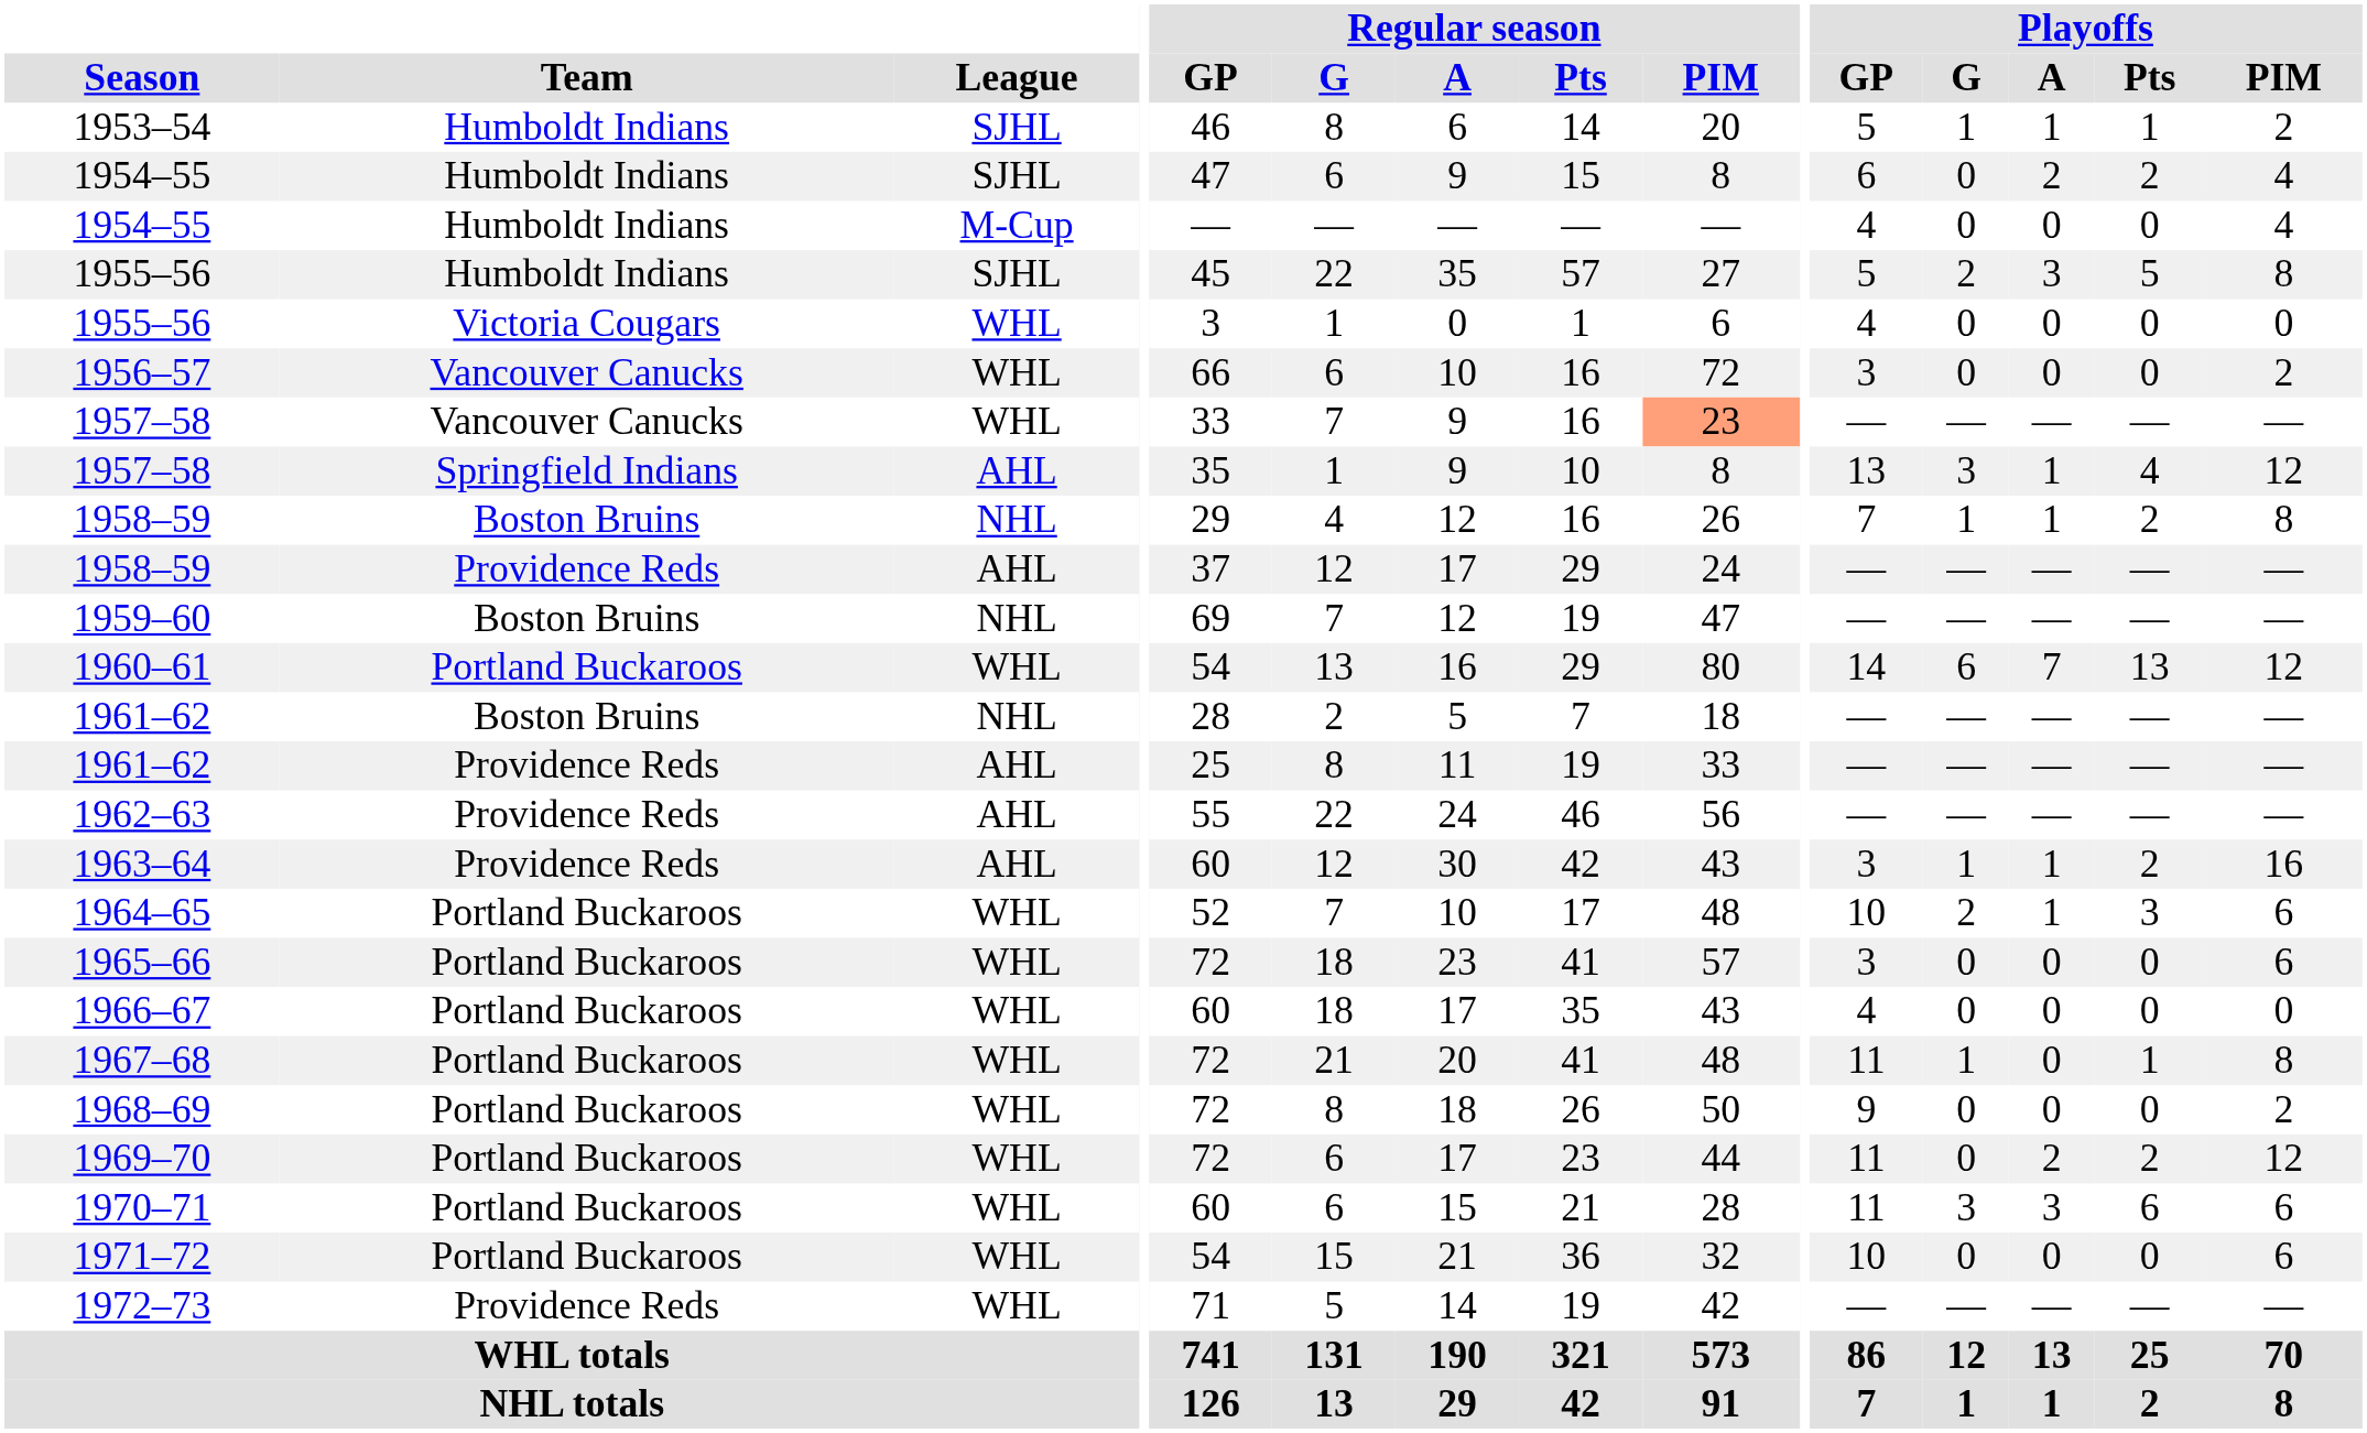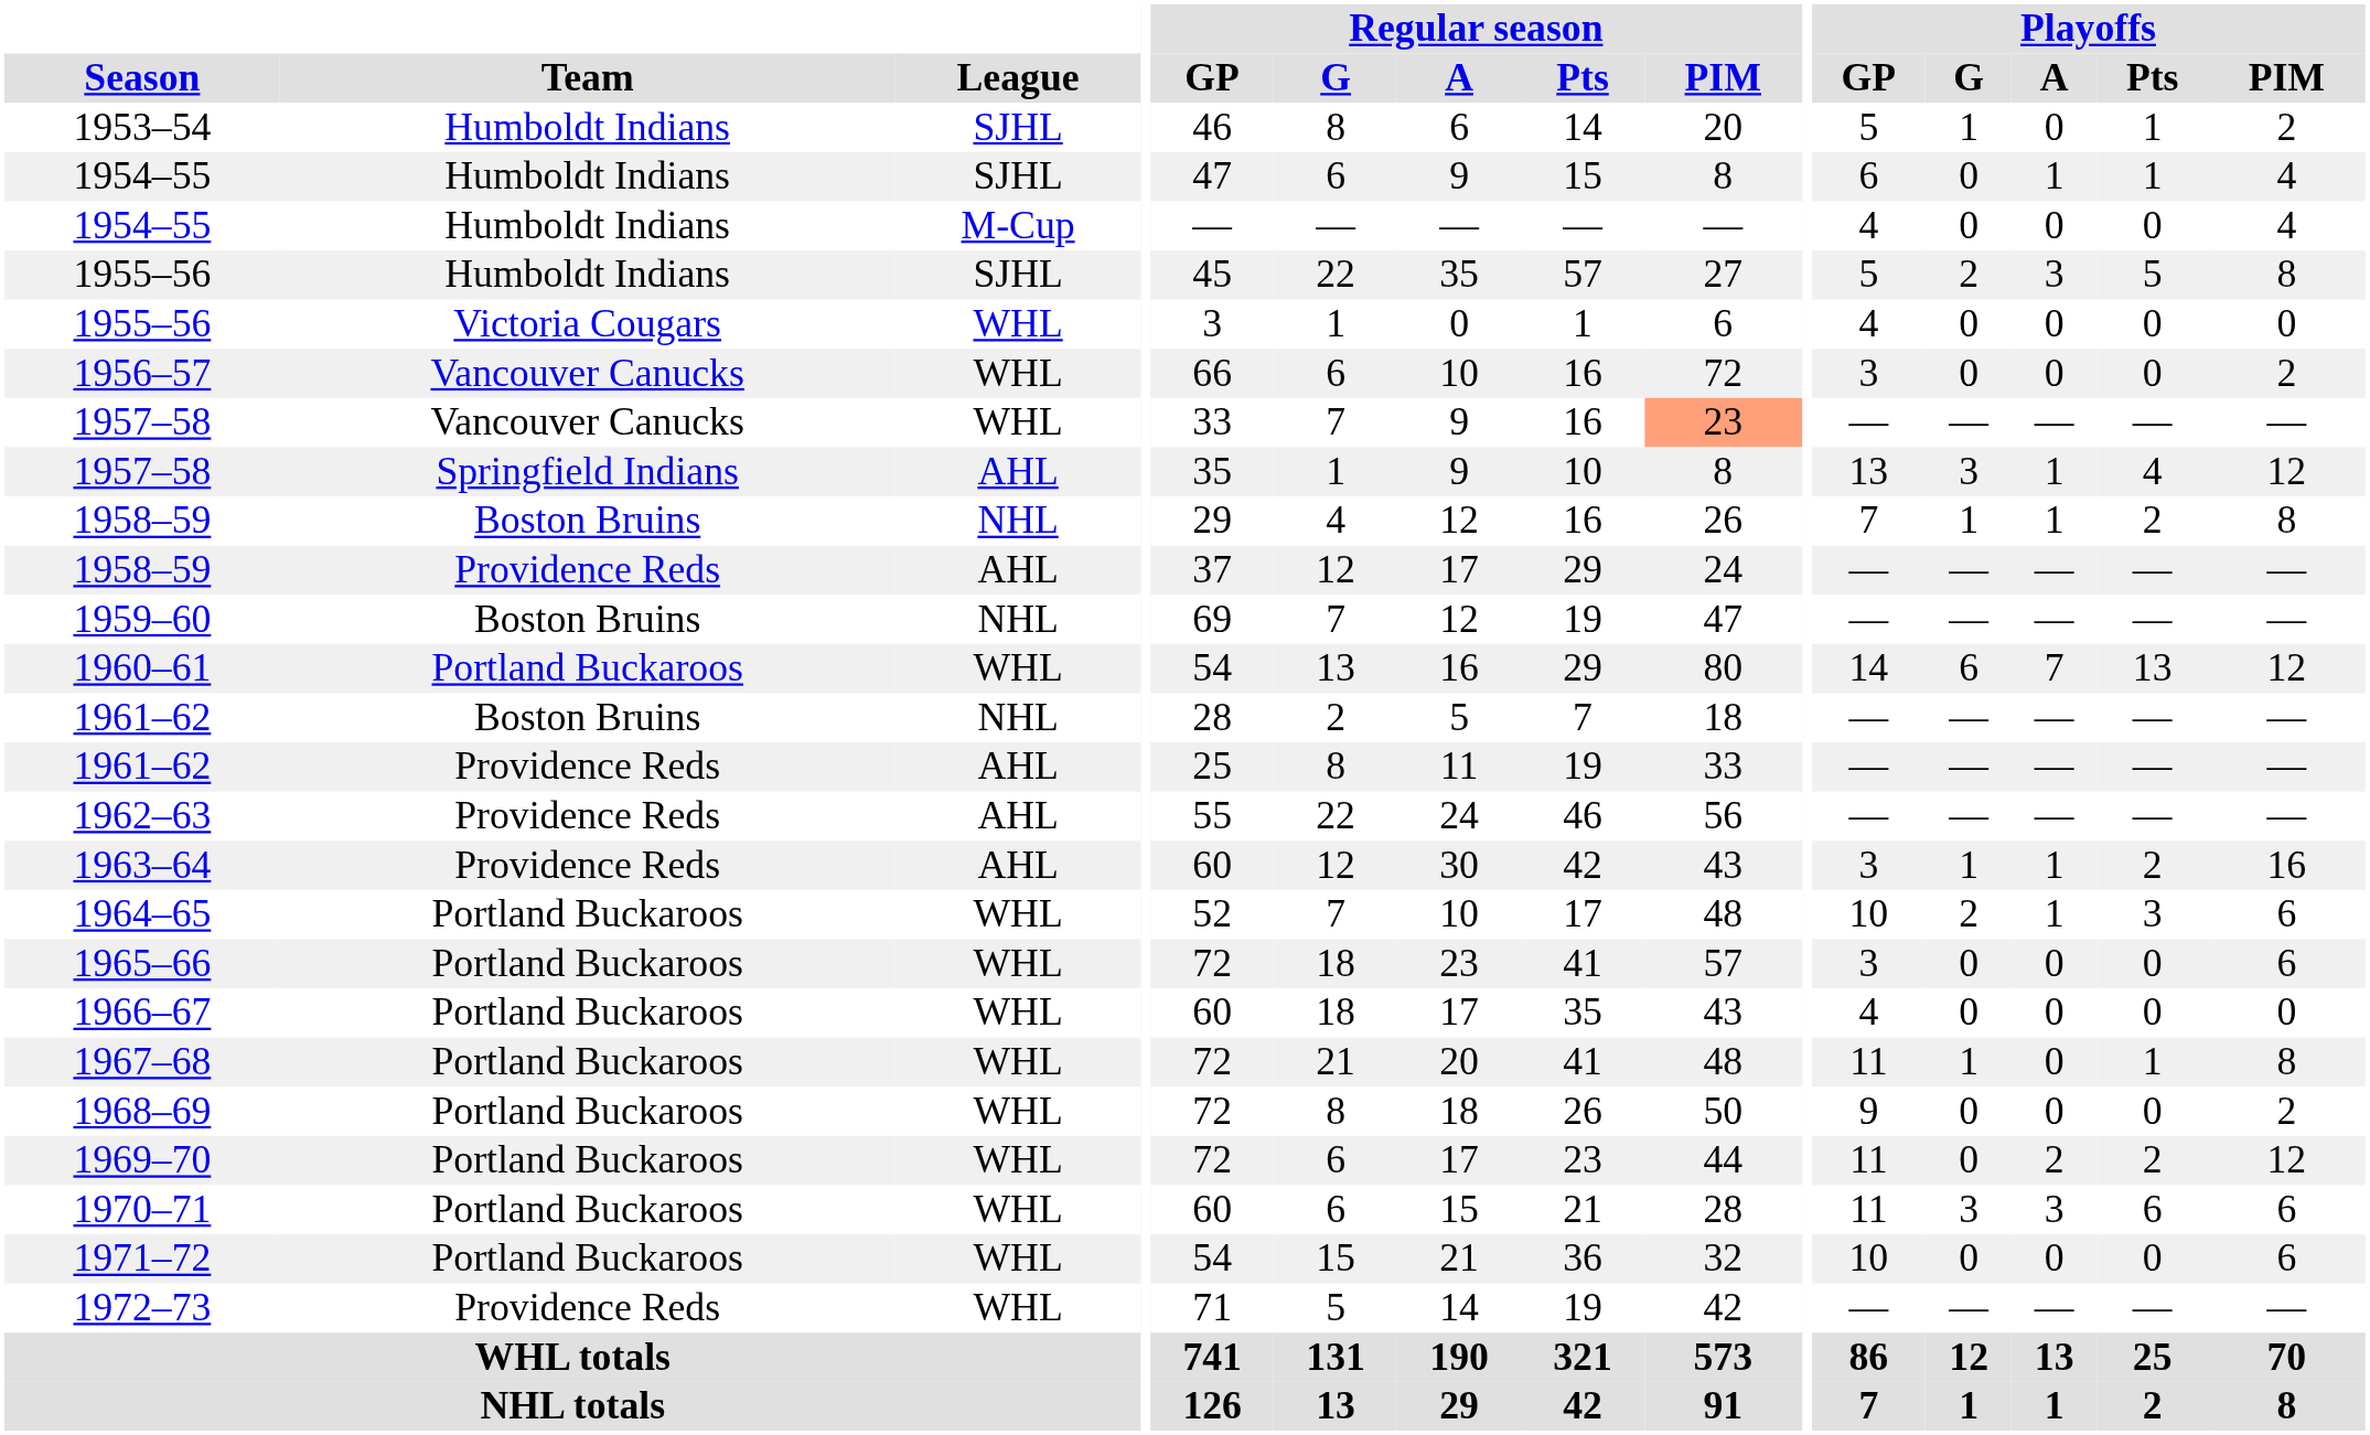 <table border="0" cellpadding="1" cellspacing="0" style="text-align:center; width:60em">
 <tr bgcolor="#e0e0e0">
 <th colspan="3" bgcolor="#ffffff"></th>
 <th rowspan="100" bgcolor="#ffffff"></th>
 <th colspan="5"><a href='#'>Regular season</a></th>
 <th rowspan="100" bgcolor="#ffffff"></th>
 <th colspan="5"><a href='#'>Playoffs</a></th>
 </tr>
 <tr bgcolor="#e0e0e0">
 <th><a href='#'>Season</a></th>
 <th>Team</th>
 <th>League</th>
 <th>GP</th>
 <th><a href='#'>G</a></th>
 <th><a href='#'>A</a></th>
 <th><a href='#'>Pts</a></th>
 <th><a href='#'>PIM</a></th>
 <th>GP</th>
 <th>G</th>
 <th>A</th>
 <th>Pts</th>
 <th>PIM</th>
 </tr>
 <tr>
 <td>1953–54</td>
 <td><a href='#'>Humboldt Indians</a></td>
 <td><a href='#'>SJHL</a></td>
 <td>46</td>
 <td>8</td>
 <td>6</td>
 <td>14</td>
 <td>20</td>
 <td>5</td>
 <td>1</td>
-<td>1</td>
+<td>0</td>
 <td>1</td>
 <td>2</td>
 </tr>
 <tr bgcolor="#f0f0f0">
 <td>1954–55</td>
 <td>Humboldt Indians</td>
 <td>SJHL</td>
 <td>47</td>
 <td>6</td>
 <td>9</td>
 <td>15</td>
 <td>8</td>
 <td>6</td>
 <td>0</td>
-<td>2</td>
-<td>2</td>
+<td>1</td>
+<td>1</td>
 <td>4</td>
 </tr>
 <tr>
 <td><a href='#'>1954–55</a></td>
 <td>Humboldt Indians</td>
 <td><a href='#'>M-Cup</a></td>
 <td>—</td>
 <td>—</td>
 <td>—</td>
 <td>—</td>
 <td>—</td>
 <td>4</td>
 <td>0</td>
 <td>0</td>
 <td>0</td>
 <td>4</td>
 </tr>
 <tr bgcolor="#f0f0f0">
 <td>1955–56</td>
 <td>Humboldt Indians</td>
 <td>SJHL</td>
 <td>45</td>
 <td>22</td>
 <td>35</td>
 <td>57</td>
 <td>27</td>
 <td>5</td>
 <td>2</td>
 <td>3</td>
 <td>5</td>
 <td>8</td>
 </tr>
 <tr>
 <td><a href='#'>1955–56</a></td>
 <td><a href='#'>Victoria Cougars</a></td>
 <td><a href='#'>WHL</a></td>
 <td>3</td>
 <td>1</td>
 <td>0</td>
 <td>1</td>
 <td>6</td>
 <td>4</td>
 <td>0</td>
 <td>0</td>
 <td>0</td>
 <td>0</td>
 </tr>
 <tr bgcolor="#f0f0f0">
 <td><a href='#'>1956–57</a></td>
 <td><a href='#'>Vancouver Canucks</a></td>
 <td>WHL</td>
 <td>66</td>
 <td>6</td>
 <td>10</td>
 <td>16</td>
 <td>72</td>
 <td>3</td>
 <td>0</td>
 <td>0</td>
 <td>0</td>
 <td>2</td>
 </tr>
 <tr>
 <td><a href='#'>1957–58</a></td>
 <td>Vancouver Canucks</td>
 <td>WHL</td>
 <td>33</td>
 <td>7</td>
 <td>9</td>
 <td>16</td>
 <td style="background: lightsalmon;">23</td>
 <td>—</td>
 <td>—</td>
 <td>—</td>
 <td>—</td>
 <td>—</td>
 </tr>
 <tr bgcolor="#f0f0f0">
 <td><a href='#'>1957–58</a></td>
 <td><a href='#'>Springfield Indians</a></td>
 <td><a href='#'>AHL</a></td>
 <td>35</td>
 <td>1</td>
 <td>9</td>
 <td>10</td>
 <td>8</td>
 <td>13</td>
 <td>3</td>
 <td>1</td>
 <td>4</td>
 <td>12</td>
 </tr>
 <tr>
 <td><a href='#'>1958–59</a></td>
 <td><a href='#'>Boston Bruins</a></td>
 <td><a href='#'>NHL</a></td>
 <td>29</td>
 <td>4</td>
 <td>12</td>
 <td>16</td>
 <td>26</td>
 <td>7</td>
 <td>1</td>
 <td>1</td>
 <td>2</td>
 <td>8</td>
 </tr>
 <tr bgcolor="#f0f0f0">
 <td><a href='#'>1958–59</a></td>
 <td><a href='#'>Providence Reds</a></td>
 <td>AHL</td>
 <td>37</td>
 <td>12</td>
 <td>17</td>
 <td>29</td>
 <td>24</td>
 <td>—</td>
 <td>—</td>
 <td>—</td>
 <td>—</td>
 <td>—</td>
 </tr>
 <tr>
 <td><a href='#'>1959–60</a></td>
 <td>Boston Bruins</td>
 <td>NHL</td>
 <td>69</td>
 <td>7</td>
 <td>12</td>
 <td>19</td>
 <td>47</td>
 <td>—</td>
 <td>—</td>
 <td>—</td>
 <td>—</td>
 <td>—</td>
 </tr>
 <tr bgcolor="#f0f0f0">
 <td><a href='#'>1960–61</a></td>
 <td><a href='#'>Portland Buckaroos</a></td>
 <td>WHL</td>
 <td>54</td>
 <td>13</td>
 <td>16</td>
 <td>29</td>
 <td>80</td>
 <td>14</td>
 <td>6</td>
 <td>7</td>
 <td>13</td>
 <td>12</td>
 </tr>
 <tr>
 <td><a href='#'>1961–62</a></td>
 <td>Boston Bruins</td>
 <td>NHL</td>
 <td>28</td>
 <td>2</td>
 <td>5</td>
 <td>7</td>
 <td>18</td>
 <td>—</td>
 <td>—</td>
 <td>—</td>
 <td>—</td>
 <td>—</td>
 </tr>
 <tr bgcolor="#f0f0f0">
 <td><a href='#'>1961–62</a></td>
 <td>Providence Reds</td>
 <td>AHL</td>
 <td>25</td>
 <td>8</td>
 <td>11</td>
 <td>19</td>
 <td>33</td>
 <td>—</td>
 <td>—</td>
 <td>—</td>
 <td>—</td>
 <td>—</td>
 </tr>
 <tr>
 <td><a href='#'>1962–63</a></td>
 <td>Providence Reds</td>
 <td>AHL</td>
 <td>55</td>
 <td>22</td>
 <td>24</td>
 <td>46</td>
 <td>56</td>
 <td>—</td>
 <td>—</td>
 <td>—</td>
 <td>—</td>
 <td>—</td>
 </tr>
 <tr bgcolor="#f0f0f0">
 <td><a href='#'>1963–64</a></td>
 <td>Providence Reds</td>
 <td>AHL</td>
 <td>60</td>
 <td>12</td>
 <td>30</td>
 <td>42</td>
 <td>43</td>
 <td>3</td>
 <td>1</td>
 <td>1</td>
 <td>2</td>
 <td>16</td>
 </tr>
 <tr>
 <td><a href='#'>1964–65</a></td>
 <td>Portland Buckaroos</td>
 <td>WHL</td>
 <td>52</td>
 <td>7</td>
 <td>10</td>
 <td>17</td>
 <td>48</td>
 <td>10</td>
 <td>2</td>
 <td>1</td>
 <td>3</td>
 <td>6</td>
 </tr>
 <tr bgcolor="#f0f0f0">
 <td><a href='#'>1965–66</a></td>
 <td>Portland Buckaroos</td>
 <td>WHL</td>
 <td>72</td>
 <td>18</td>
 <td>23</td>
 <td>41</td>
 <td>57</td>
 <td>3</td>
 <td>0</td>
 <td>0</td>
 <td>0</td>
 <td>6</td>
 </tr>
 <tr>
 <td><a href='#'>1966–67</a></td>
 <td>Portland Buckaroos</td>
 <td>WHL</td>
 <td>60</td>
 <td>18</td>
 <td>17</td>
 <td>35</td>
 <td>43</td>
 <td>4</td>
 <td>0</td>
 <td>0</td>
 <td>0</td>
 <td>0</td>
 </tr>
 <tr bgcolor="#f0f0f0">
 <td><a href='#'>1967–68</a></td>
 <td>Portland Buckaroos</td>
 <td>WHL</td>
 <td>72</td>
 <td>21</td>
 <td>20</td>
 <td>41</td>
 <td>48</td>
 <td>11</td>
 <td>1</td>
 <td>0</td>
 <td>1</td>
 <td>8</td>
 </tr>
 <tr>
 <td><a href='#'>1968–69</a></td>
 <td>Portland Buckaroos</td>
 <td>WHL</td>
 <td>72</td>
 <td>8</td>
 <td>18</td>
 <td>26</td>
 <td>50</td>
 <td>9</td>
 <td>0</td>
 <td>0</td>
 <td>0</td>
 <td>2</td>
 </tr>
 <tr bgcolor="#f0f0f0">
 <td><a href='#'>1969–70</a></td>
 <td>Portland Buckaroos</td>
 <td>WHL</td>
 <td>72</td>
 <td>6</td>
 <td>17</td>
 <td>23</td>
 <td>44</td>
 <td>11</td>
 <td>0</td>
 <td>2</td>
 <td>2</td>
 <td>12</td>
 </tr>
 <tr>
 <td><a href='#'>1970–71</a></td>
 <td>Portland Buckaroos</td>
 <td>WHL</td>
 <td>60</td>
 <td>6</td>
 <td>15</td>
 <td>21</td>
 <td>28</td>
 <td>11</td>
 <td>3</td>
 <td>3</td>
 <td>6</td>
 <td>6</td>
 </tr>
 <tr bgcolor="#f0f0f0">
 <td><a href='#'>1971–72</a></td>
 <td>Portland Buckaroos</td>
 <td>WHL</td>
 <td>54</td>
 <td>15</td>
 <td>21</td>
 <td>36</td>
 <td>32</td>
 <td>10</td>
 <td>0</td>
 <td>0</td>
 <td>0</td>
 <td>6</td>
 </tr>
 <tr>
 <td><a href='#'>1972–73</a></td>
 <td>Providence Reds</td>
 <td>WHL</td>
 <td>71</td>
 <td>5</td>
 <td>14</td>
 <td>19</td>
 <td>42</td>
 <td>—</td>
 <td>—</td>
 <td>—</td>
 <td>—</td>
 <td>—</td>
 </tr>
 <tr bgcolor="#e0e0e0">
 <th colspan="3">WHL totals</th>
 <th>741</th>
 <th>131</th>
 <th>190</th>
 <th>321</th>
 <th>573</th>
 <th>86</th>
 <th>12</th>
 <th>13</th>
 <th>25</th>
 <th>70</th>
 </tr>
 <tr bgcolor="#e0e0e0">
 <th colspan="3">NHL totals</th>
 <th>126</th>
 <th>13</th>
 <th>29</th>
 <th>42</th>
 <th>91</th>
 <th>7</th>
 <th>1</th>
 <th>1</th>
 <th>2</th>
 <th>8</th>
 </tr>
 </table>
